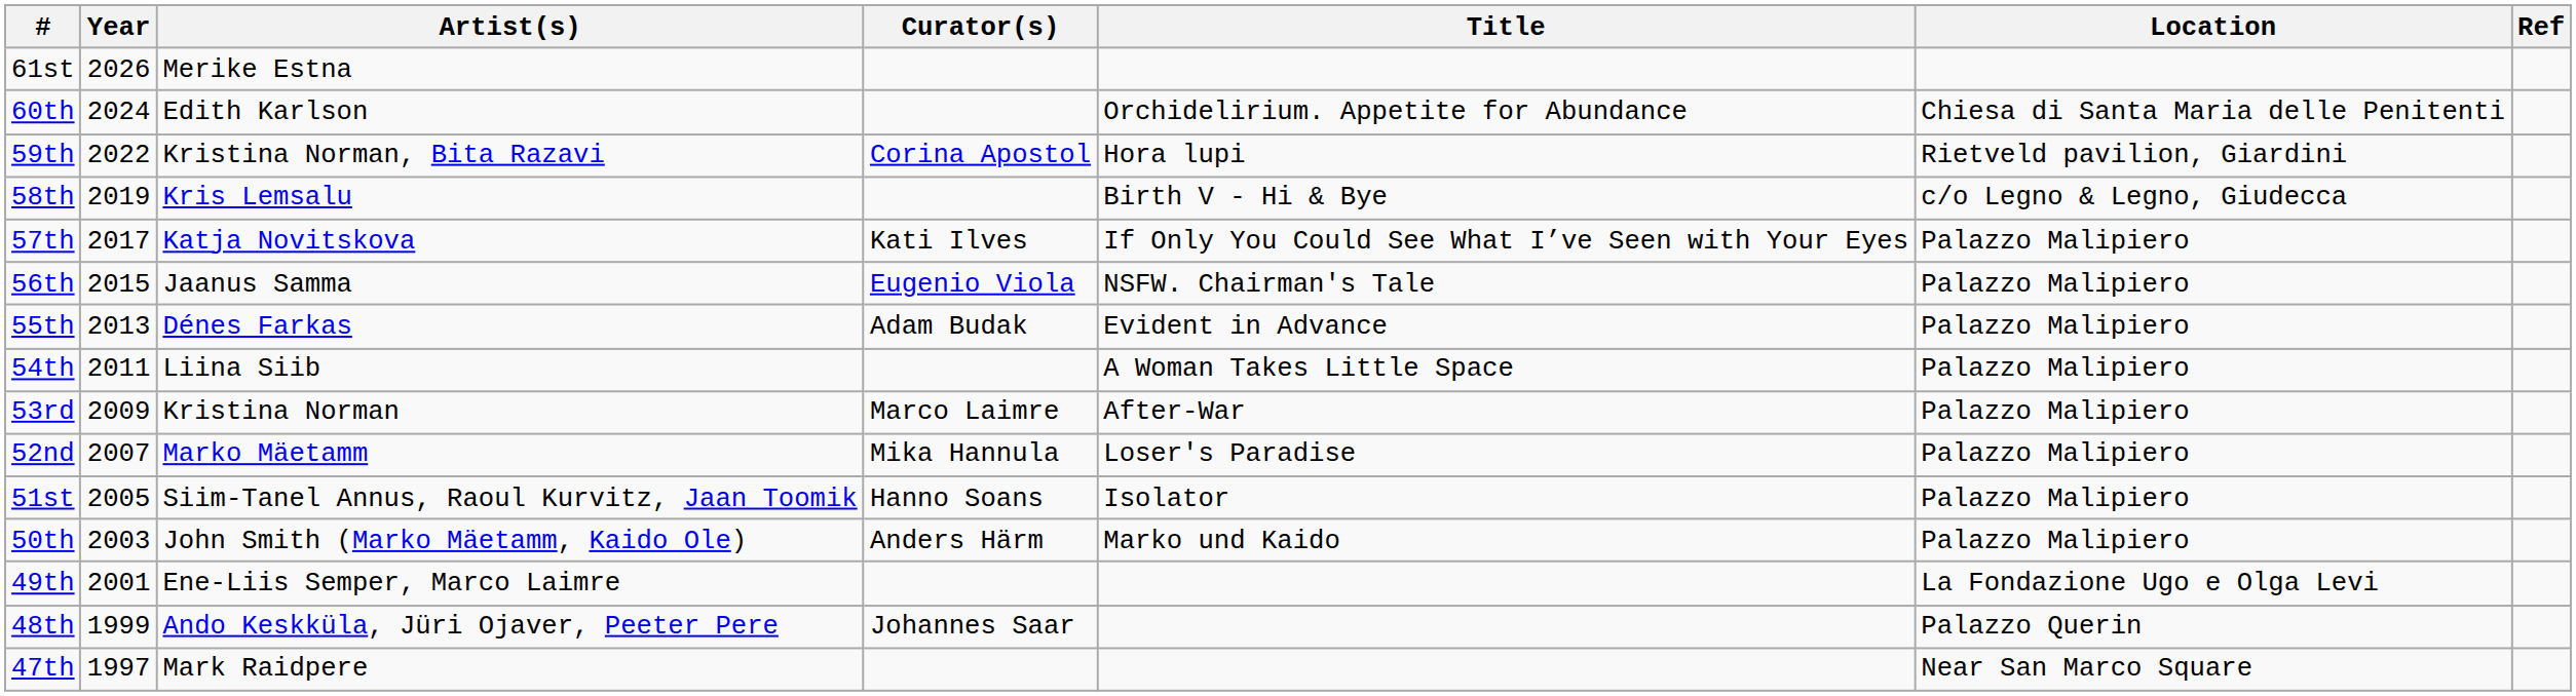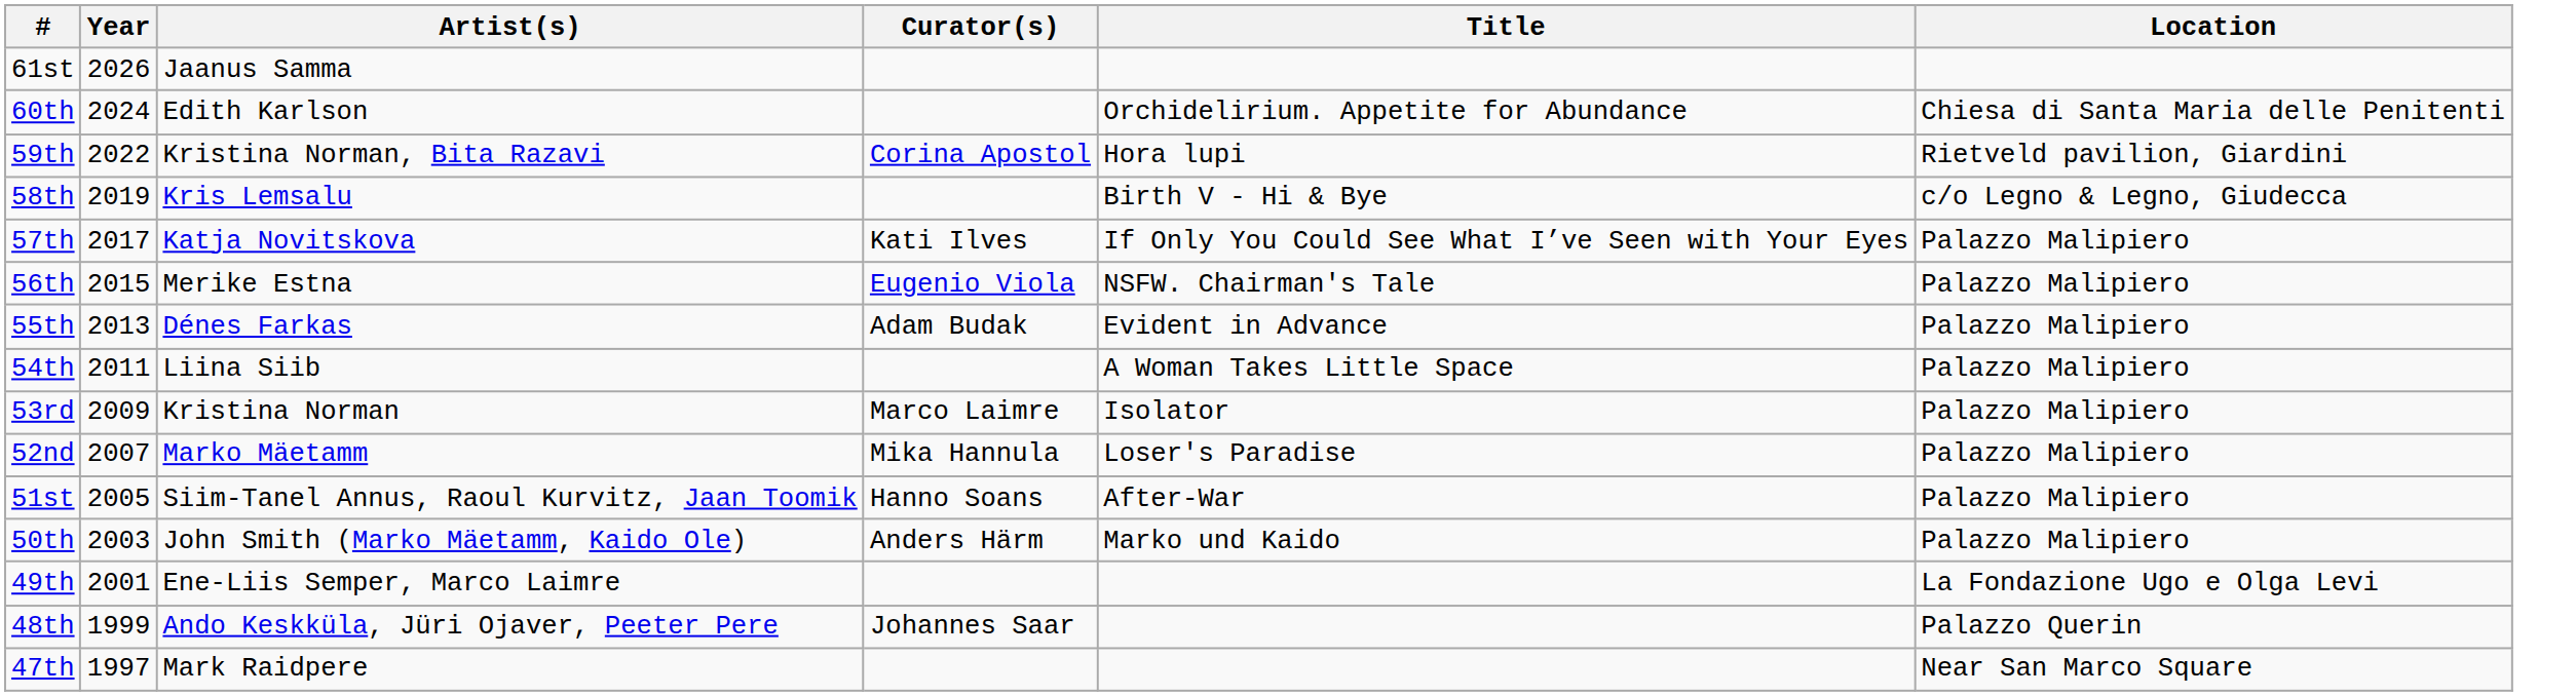 <table class="wikitable">
 <tr>
 <th>#</th>
 <th>Year</th>
 <th>Artist(s)</th>
 <th>Curator(s)</th>
 <th>Title</th>
 <th>Location</th>
-<th>Ref</th>
 </tr>
 <tr>
 <td>61st</td>
 <td>2026</td>
-<td>Merike Estna</td>
-<td></td>
+<td>Jaanus Samma</td>
 <td></td>
 <td></td>
 <td></td>
 </tr>
 <tr>
 <td><a href='#'>60th</a></td>
 <td>2024</td>
 <td>Edith Karlson</td>
 <td></td>
 <td>Orchidelirium. Appetite for Abundance</td>
 <td>Chiesa di Santa Maria delle Penitenti</td>
-<td></td>
 </tr>
 <tr>
 <td><a href='#'>59th</a></td>
 <td>2022</td>
 <td>Kristina Norman, <a href='#'>Bita Razavi</a></td>
 <td><a href='#'>Corina Apostol</a></td>
 <td>Hora lupi</td>
 <td>Rietveld pavilion, Giardini</td>
-<td></td>
 </tr>
 <tr>
 <td><a href='#'>58th</a></td>
 <td>2019</td>
 <td><a href='#'>Kris Lemsalu</a></td>
 <td></td>
 <td>Birth V - Hi & Bye</td>
 <td>c/o Legno & Legno, Giudecca</td>
-<td></td>
 </tr>
 <tr>
 <td><a href='#'>57th</a></td>
 <td>2017</td>
 <td><a href='#'>Katja Novitskova</a></td>
 <td>Kati Ilves</td>
 <td>If Only You Could See What I’ve Seen with Your Eyes</td>
 <td>Palazzo Malipiero</td>
-<td></td>
 </tr>
 <tr>
 <td><a href='#'>56th</a></td>
 <td>2015</td>
-<td>Jaanus Samma</td>
+<td>Merike Estna</td>
 <td><a href='#'>Eugenio Viola</a></td>
 <td>NSFW. Chairman's Tale</td>
 <td>Palazzo Malipiero</td>
-<td></td>
 </tr>
 <tr>
 <td><a href='#'>55th</a></td>
 <td>2013</td>
 <td><a href='#'>Dénes Farkas</a></td>
 <td>Adam Budak</td>
 <td>Evident in Advance</td>
 <td>Palazzo Malipiero</td>
-<td></td>
 </tr>
 <tr>
 <td><a href='#'>54th</a></td>
 <td>2011</td>
 <td>Liina Siib</td>
 <td></td>
 <td>A Woman Takes Little Space</td>
 <td>Palazzo Malipiero</td>
-<td></td>
 </tr>
 <tr>
 <td><a href='#'>53rd</a></td>
 <td>2009</td>
 <td>Kristina Norman</td>
 <td>Marco Laimre</td>
-<td>After-War</td>
+<td>Isolator</td>
 <td>Palazzo Malipiero</td>
-<td></td>
 </tr>
 <tr>
 <td><a href='#'>52nd</a></td>
 <td>2007</td>
 <td><a href='#'>Marko Mäetamm</a></td>
 <td>Mika Hannula</td>
 <td>Loser's Paradise</td>
 <td>Palazzo Malipiero</td>
-<td></td>
 </tr>
 <tr>
 <td><a href='#'>51st</a></td>
 <td>2005</td>
 <td>Siim-Tanel Annus, Raoul Kurvitz, <a href='#'>Jaan Toomik</a></td>
 <td>Hanno Soans</td>
-<td>Isolator</td>
+<td>After-War</td>
 <td>Palazzo Malipiero</td>
-<td></td>
 </tr>
 <tr>
 <td><a href='#'>50th</a></td>
 <td>2003</td>
 <td>John Smith (<a href='#'>Marko Mäetamm</a>, <a href='#'>Kaido Ole</a>)</td>
 <td>Anders Härm</td>
 <td>Marko und Kaido</td>
 <td>Palazzo Malipiero</td>
-<td></td>
 </tr>
 <tr>
 <td><a href='#'>49th</a></td>
 <td>2001</td>
 <td>Ene-Liis Semper, Marco Laimre</td>
 <td></td>
 <td></td>
 <td>La Fondazione Ugo e Olga Levi</td>
-<td></td>
 </tr>
 <tr>
 <td><a href='#'>48th</a></td>
 <td>1999</td>
 <td><a href='#'>Ando Keskküla</a>, Jüri Ojaver, <a href='#'>Peeter Pere</a></td>
 <td>Johannes Saar</td>
 <td></td>
 <td>Palazzo Querin</td>
-<td></td>
 </tr>
 <tr>
 <td><a href='#'>47th</a></td>
 <td>1997</td>
 <td>Mark Raidpere</td>
 <td></td>
 <td></td>
 <td>Near San Marco Square</td>
-<td></td>
 </tr>
 </table>
